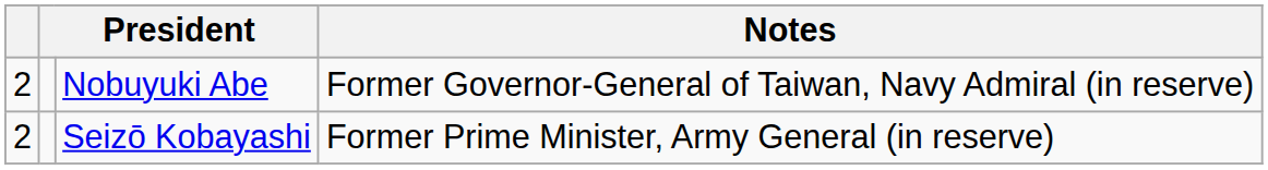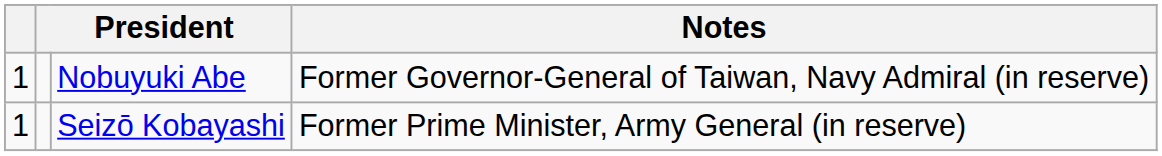 <table class="wikitable">
 <tr>
 <th></th>
 <th colspan="2">President</th>
 <th>Notes</th>
 </tr>
 <tr>
-<td>2</td>
+<td>1</td>
 <td></td>
 <td><a href='#'>Nobuyuki Abe</a></td>
 <td>Former Governor-General of Taiwan, Navy Admiral (in reserve)</td>
 </tr>
 <tr>
-<td>2</td>
+<td>1</td>
 <td></td>
 <td><a href='#'>Seizō Kobayashi</a></td>
 <td>Former Prime Minister, Army General (in reserve)</td>
 </tr>
 </table>
